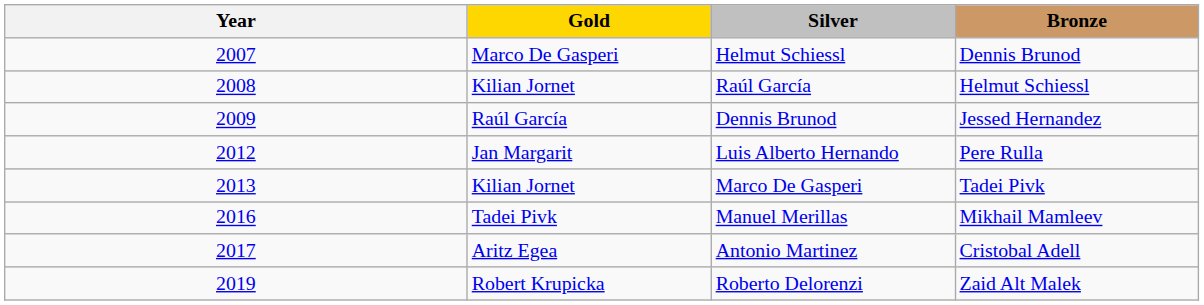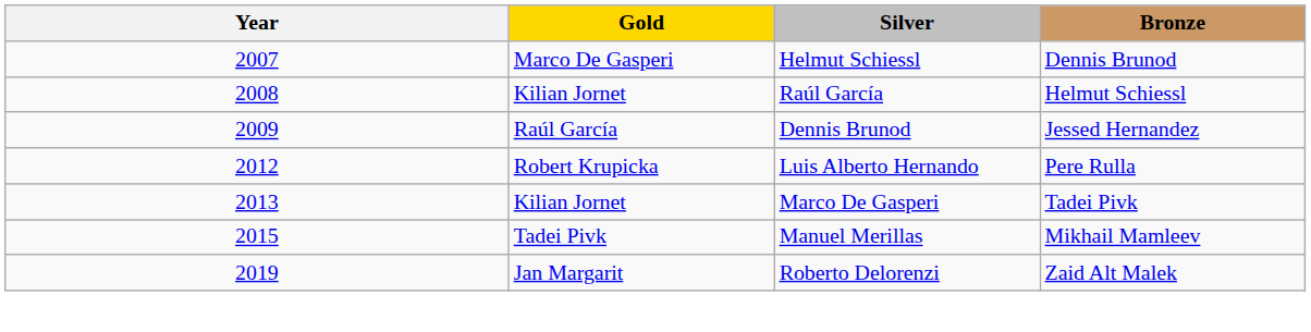 <table class="wikitable" style="width:98%; font-size:90%">
 <tr>
 <th>Year</th>
 <th style="width:170px; background:gold">Gold</th>
 <th style="width:170px; background:silver">Silver</th>
 <th style="width:170px; background:#cc9966">Bronze</th>
 </tr>
 <tr>
 <td align=center><a href='#'>2007</a></td>
 <td> <a href='#'>Marco De Gasperi</a></td>
 <td> <a href='#'>Helmut Schiessl</a></td>
 <td> <a href='#'>Dennis Brunod</a></td>
 </tr>
 <tr>
 <td align=center><a href='#'>2008</a></td>
 <td> <a href='#'>Kilian Jornet</a></td>
 <td> <a href='#'>Raúl García</a></td>
 <td> <a href='#'>Helmut Schiessl</a></td>
 </tr>
 <tr>
 <td align=center><a href='#'>2009</a></td>
 <td> <a href='#'>Raúl García</a></td>
 <td> <a href='#'>Dennis Brunod</a></td>
 <td> <a href='#'>Jessed Hernandez</a></td>
 </tr>
 <tr>
 <td align=center><a href='#'>2012</a></td>
-<td> <a href='#'>Jan Margarit</a></td>
+<td> <a href='#'>Robert Krupicka</a></td>
 <td> <a href='#'>Luis Alberto Hernando</a></td>
 <td> <a href='#'>Pere Rulla</a></td>
 </tr>
 <tr>
 <td align=center><a href='#'>2013</a></td>
 <td> <a href='#'>Kilian Jornet</a></td>
 <td> <a href='#'>Marco De Gasperi</a></td>
 <td> <a href='#'>Tadei Pivk</a></td>
 </tr>
 <tr>
-<td align=center><a href='#'>2016</a></td>
+<td align=center><a href='#'>2015</a></td>
 <td> <a href='#'>Tadei Pivk</a></td>
 <td> <a href='#'>Manuel Merillas</a></td>
 <td> <a href='#'>Mikhail Mamleev</a></td>
 </tr>
 <tr>
-<td align=center><a href='#'>2017</a></td>
-<td> <a href='#'>Aritz Egea</a></td>
-<td> <a href='#'>Antonio Martinez</a></td>
-<td> <a href='#'>Cristobal Adell</a></td>
-</tr>
-<tr>
 <td align=center><a href='#'>2019</a></td>
-<td> <a href='#'>Robert Krupicka</a></td>
+<td> <a href='#'>Jan Margarit</a></td>
 <td> <a href='#'>Roberto Delorenzi</a></td>
 <td> <a href='#'>Zaid Alt Malek</a></td>
 </tr>
 </table>
